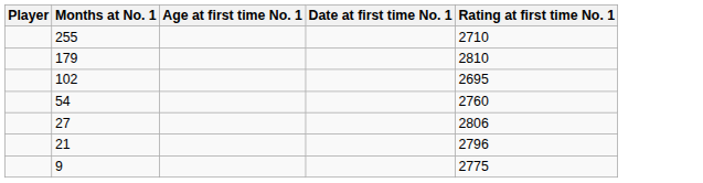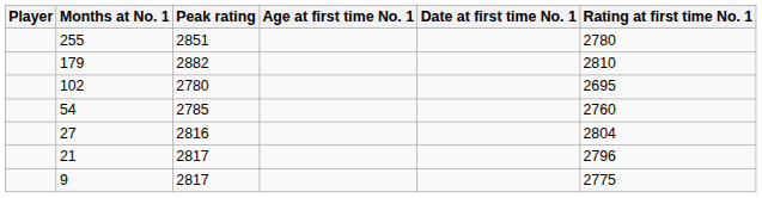 <table class="wikitable sortable" align="center">
 <tr>
 <th>Player</th>
 <th>Months at No. 1</th>
+<th>Peak rating</th>
 <th>Age at first time No. 1</th>
 <th>Date at first time No. 1</th>
 <th>Rating at first time No. 1</th>
 </tr>
 <tr>
 <td>  </td>
 <td>255</td>
+<td>2851</td>
 <td></td>
 <td></td>
-<td>2710</td>
+<td>2780</td>
 </tr>
 <tr>
 <td> </td>
 <td>179</td>
+<td>2882</td>
 <td></td>
 <td></td>
 <td>2810</td>
 </tr>
 <tr>
 <td>  </td>
 <td>102</td>
+<td>2780</td>
 <td></td>
 <td></td>
 <td>2695</td>
 </tr>
 <tr>
 <td> </td>
 <td>54</td>
+<td>2785</td>
 <td></td>
 <td></td>
 <td>2760</td>
 </tr>
 <tr>
 <td> </td>
 <td>27</td>
+<td>2816</td>
 <td></td>
 <td></td>
-<td>2806</td>
+<td>2804</td>
 </tr>
 <tr>
 <td> </td>
 <td>21</td>
+<td>2817</td>
 <td></td>
 <td></td>
 <td>2796</td>
 </tr>
 <tr>
 <td> </td>
 <td>9</td>
+<td>2817</td>
 <td></td>
 <td></td>
 <td>2775</td>
 </tr>
 </table>
